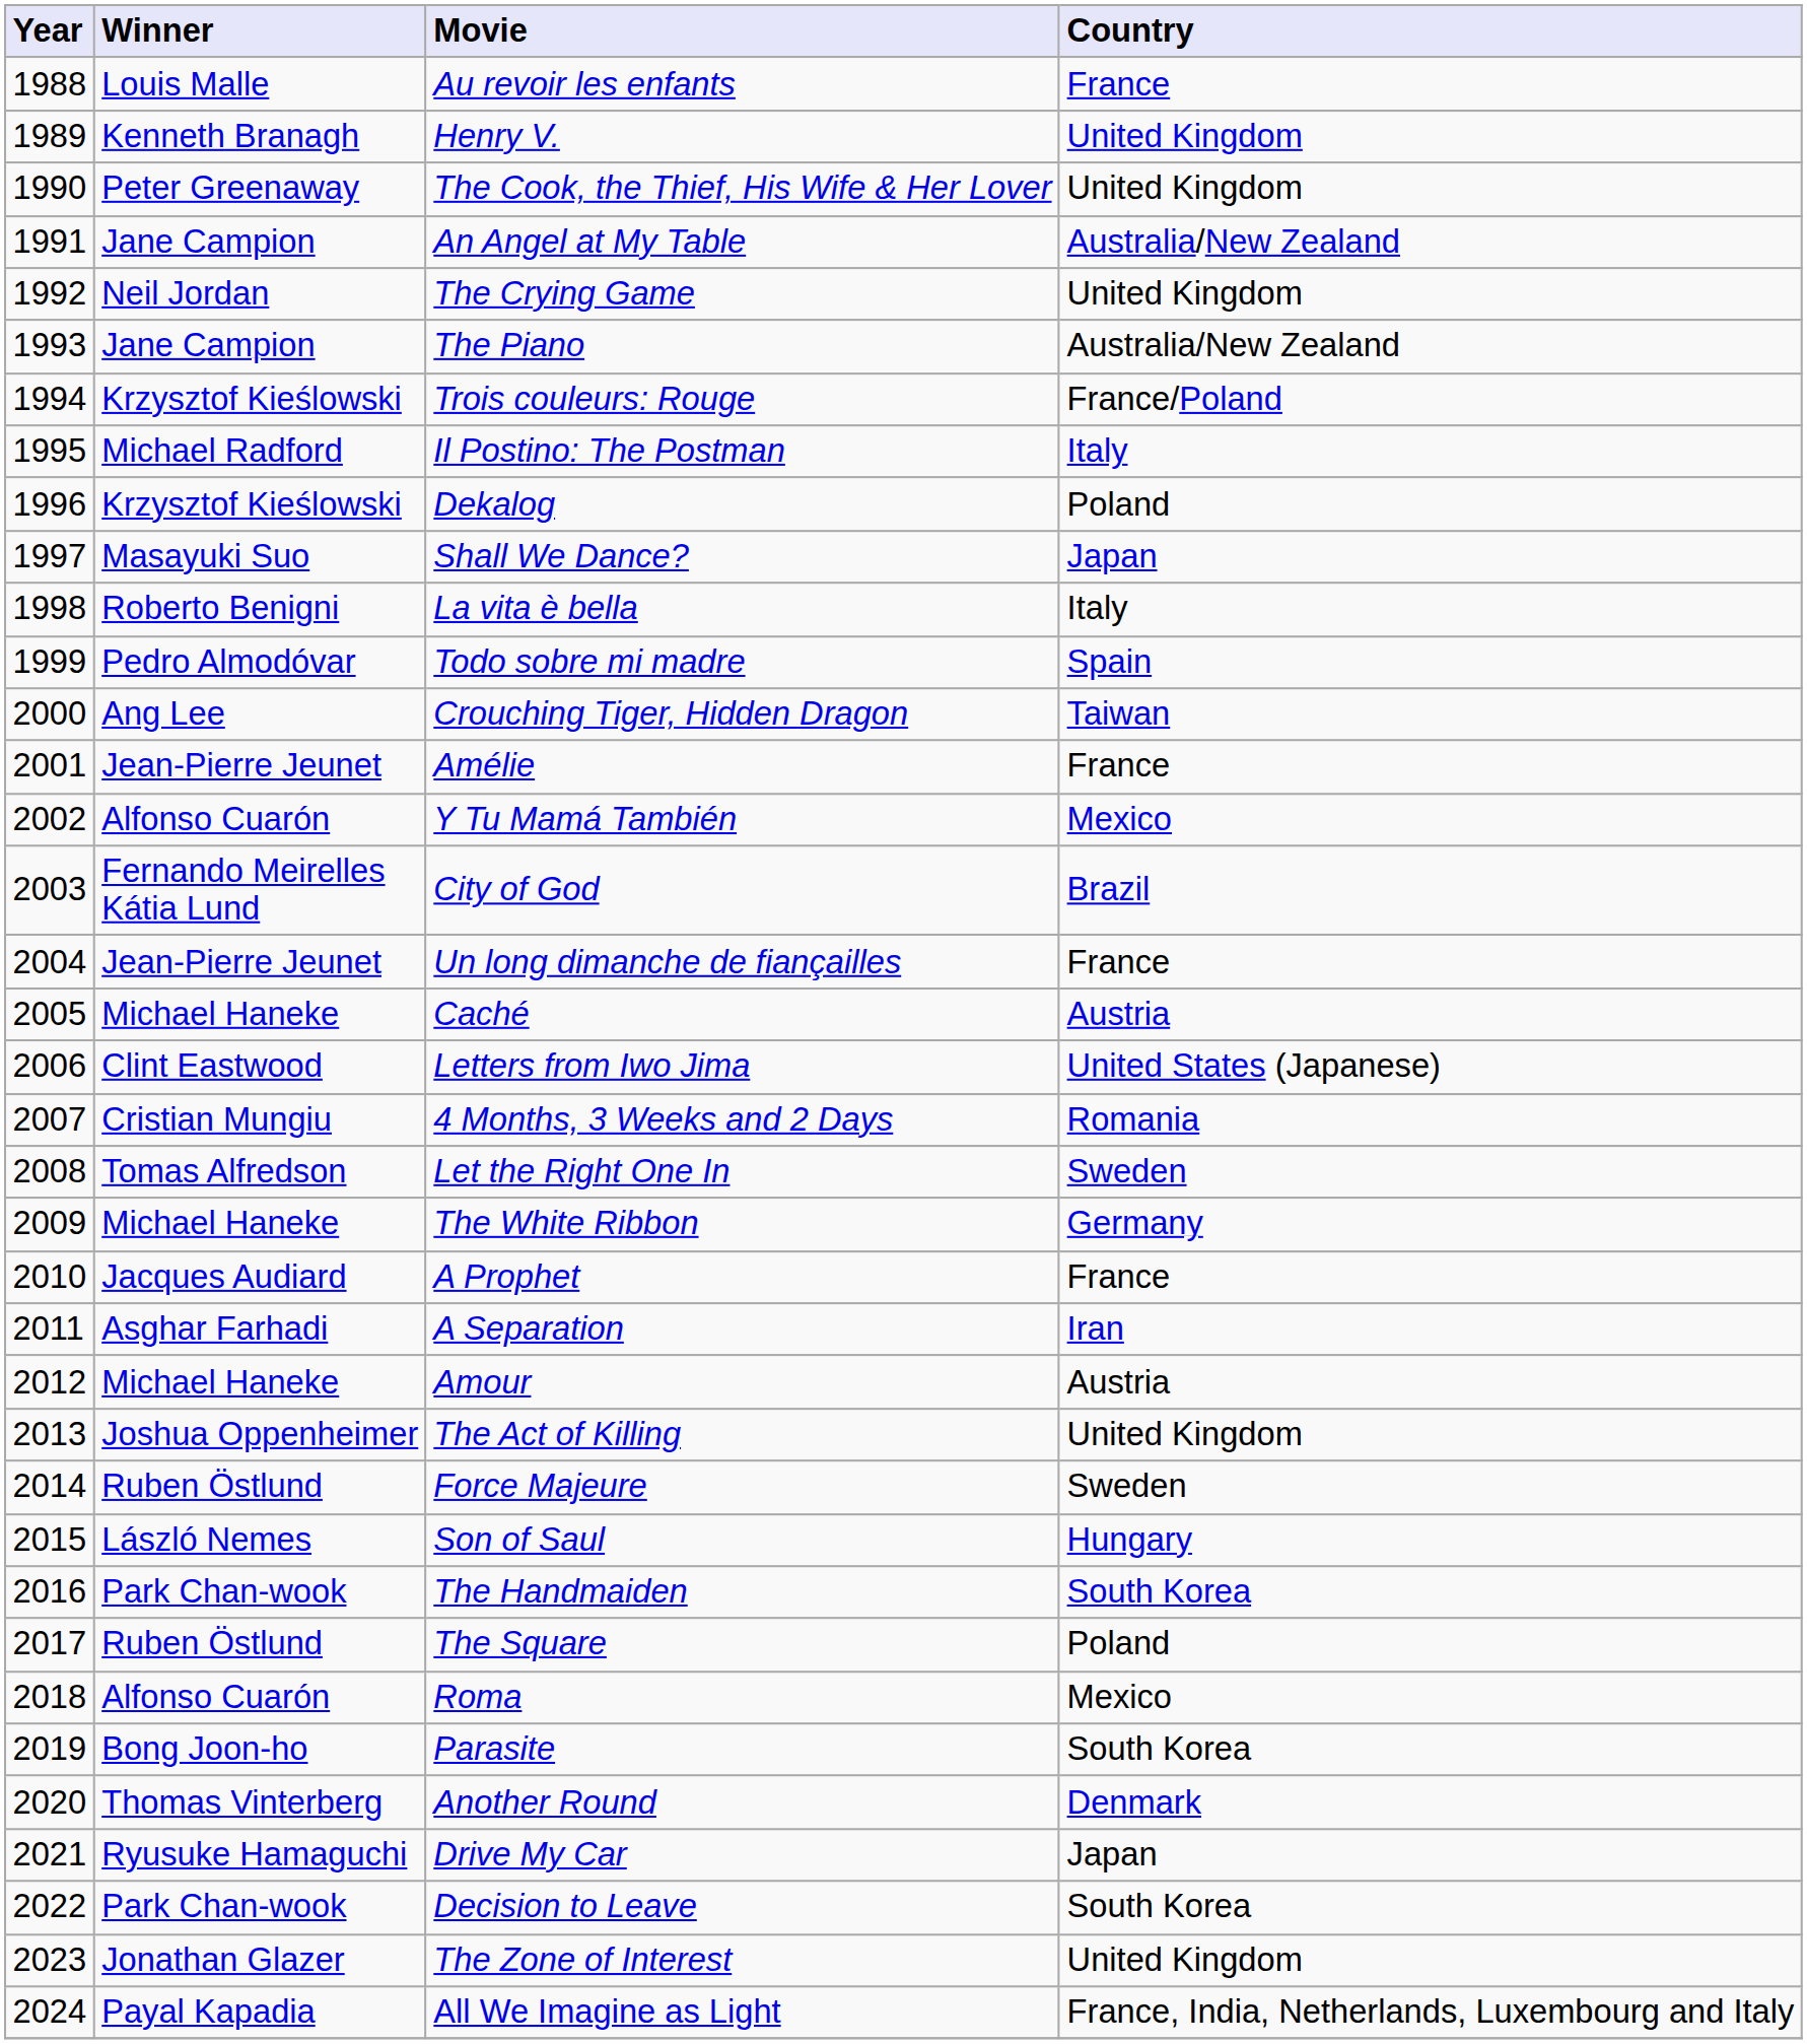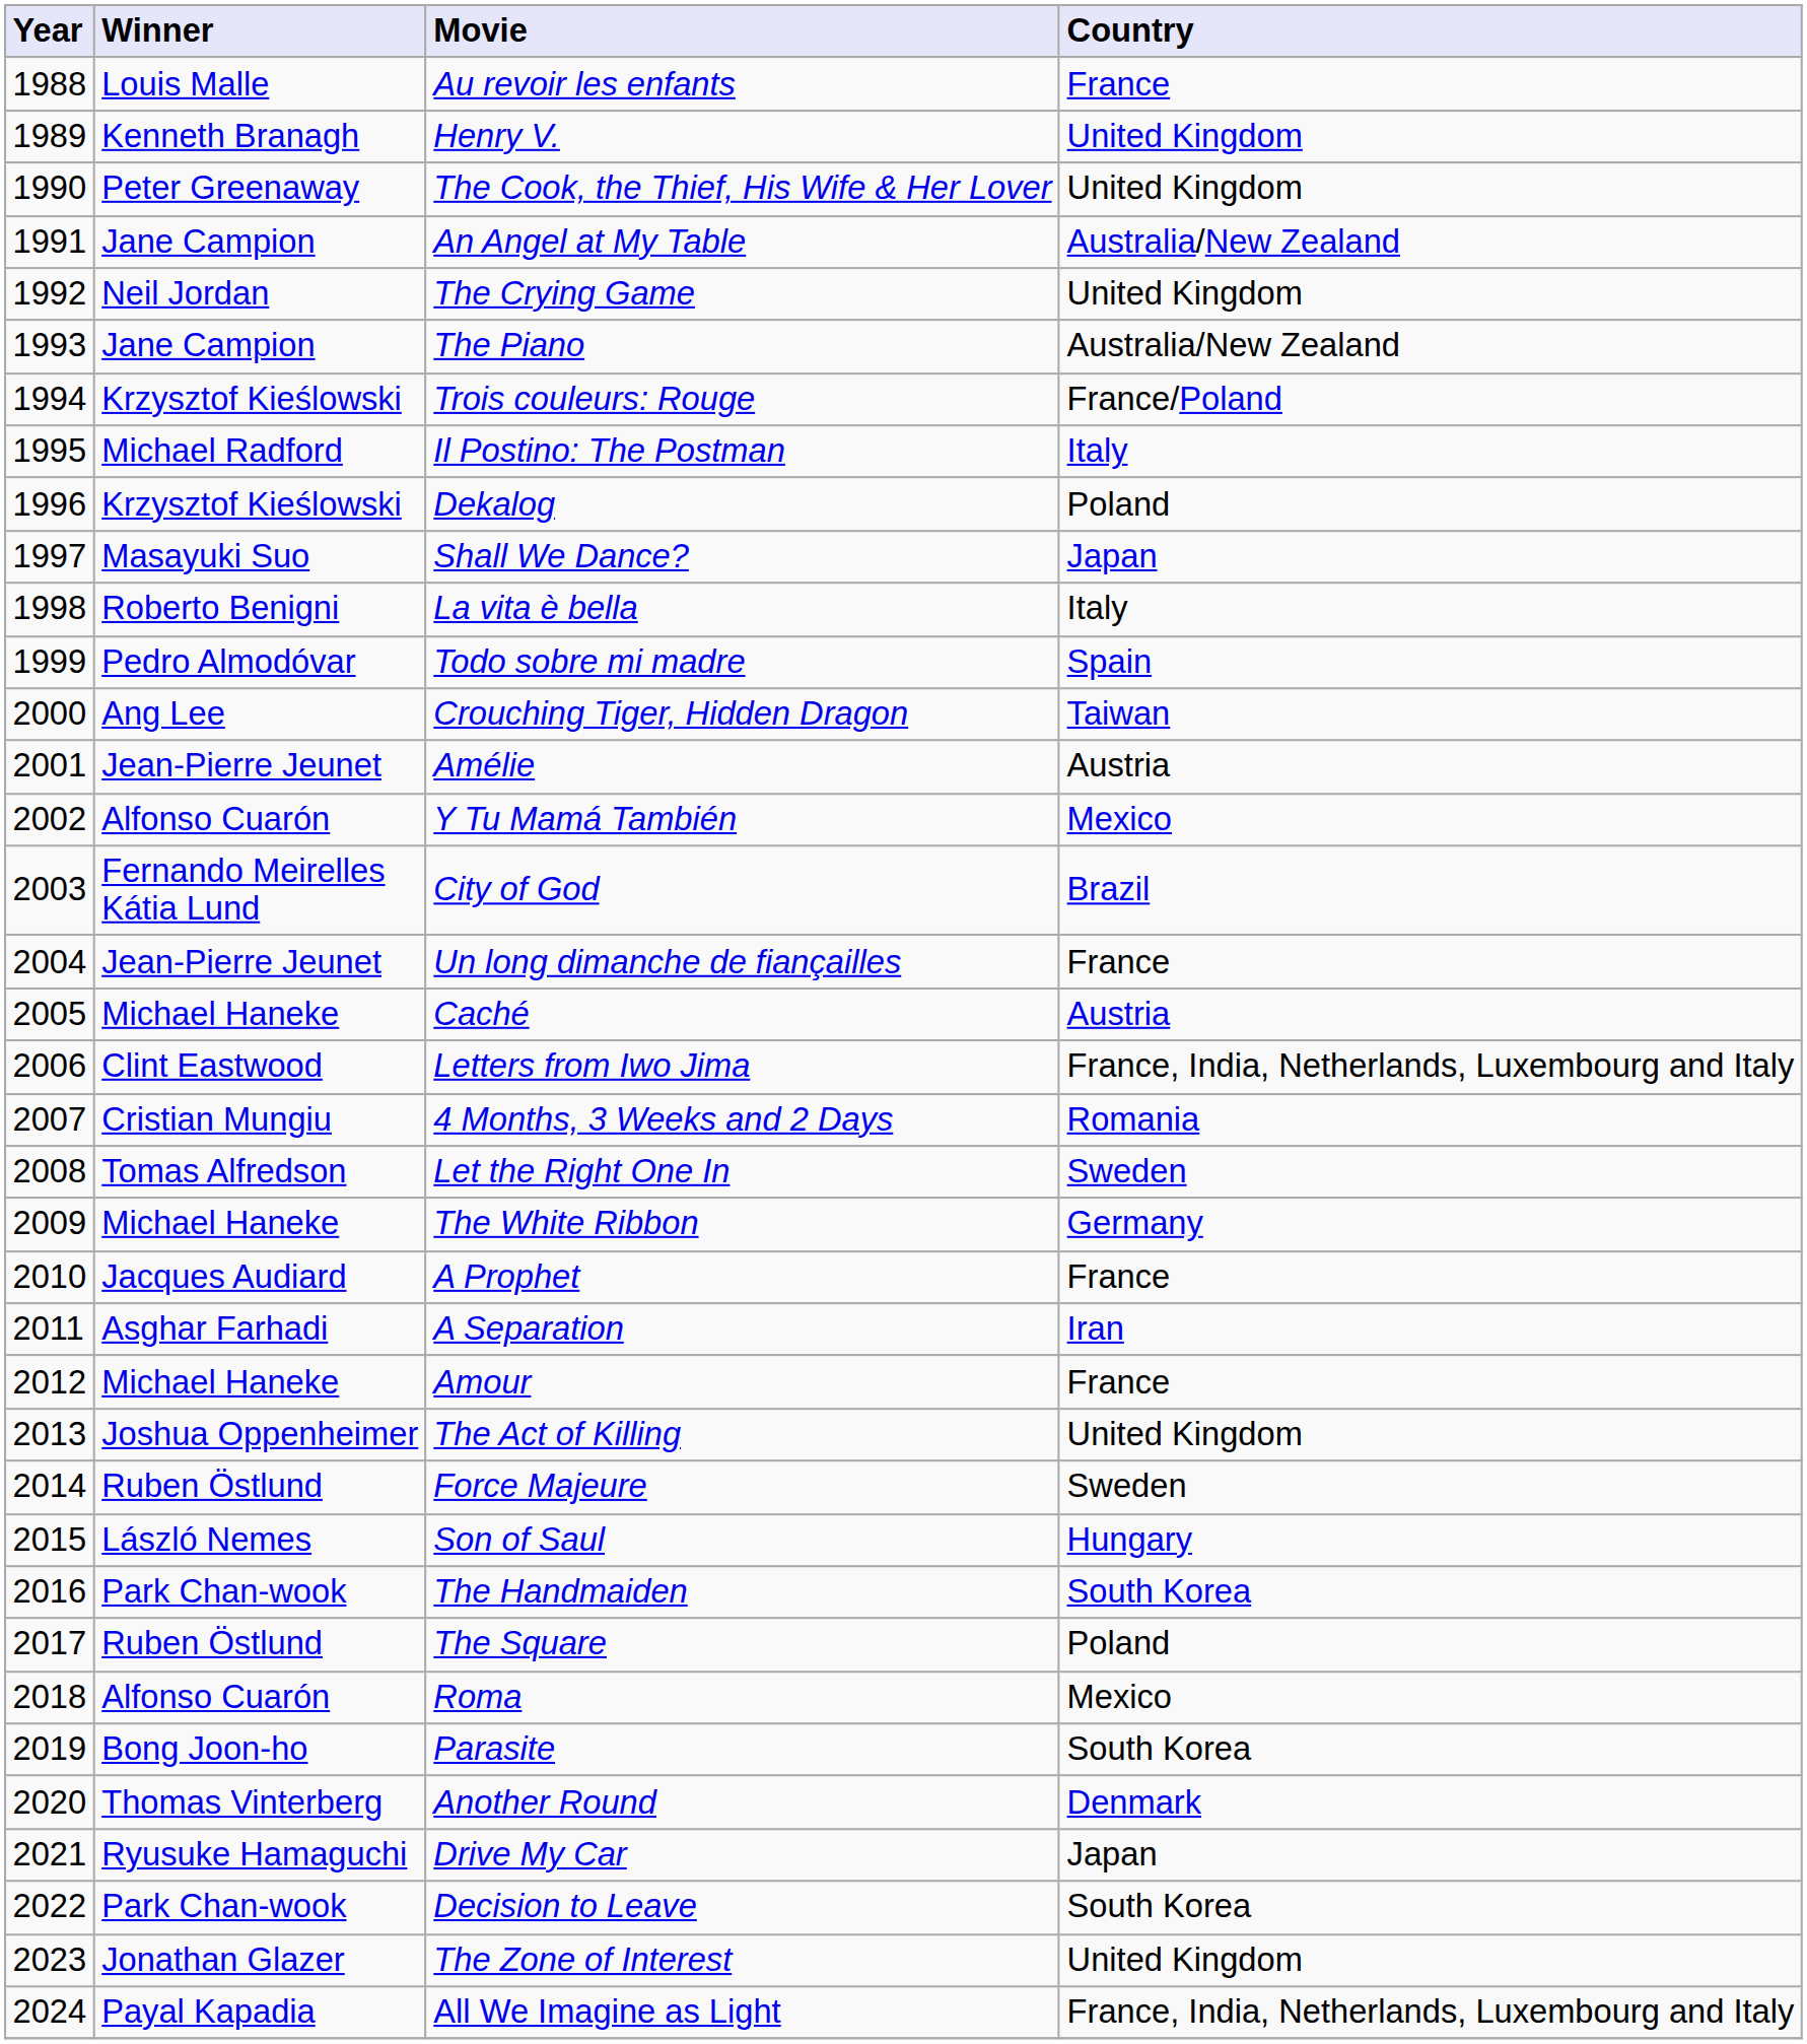 <table class="wikitable">
 <tr bgcolor=lavender>
 <td><strong>Year</strong></td>
 <td><strong>Winner</strong></td>
 <td><strong>Movie</strong></td>
 <td><strong>Country</strong></td>
 </tr>
 <tr>
 <td>1988</td>
 <td><a href='#'>Louis Malle</a></td>
 <td><em><a href='#'>Au revoir les enfants</a></em></td>
 <td><a href='#'>France</a></td>
 </tr>
 <tr>
 <td>1989</td>
 <td><a href='#'>Kenneth Branagh</a></td>
 <td><em><a href='#'>Henry V.</a></em></td>
 <td><a href='#'>United Kingdom</a></td>
 </tr>
 <tr>
 <td>1990</td>
 <td><a href='#'>Peter Greenaway</a></td>
 <td><em><a href='#'>The Cook, the Thief, His Wife & Her Lover</a></em></td>
 <td>United Kingdom</td>
 </tr>
 <tr>
 <td>1991</td>
 <td><a href='#'>Jane Campion</a></td>
 <td><em><a href='#'>An Angel at My Table</a></em></td>
 <td><a href='#'>Australia</a>/<a href='#'>New Zealand</a></td>
 </tr>
 <tr>
 <td>1992</td>
 <td><a href='#'>Neil Jordan</a></td>
 <td><em><a href='#'>The Crying Game</a></em></td>
 <td>United Kingdom</td>
 </tr>
 <tr>
 <td>1993</td>
 <td><a href='#'>Jane Campion</a></td>
 <td><em><a href='#'>The Piano</a></em></td>
 <td>Australia/New Zealand</td>
 </tr>
 <tr>
 <td>1994</td>
 <td><a href='#'>Krzysztof Kieślowski</a></td>
 <td><em><a href='#'>Trois couleurs: Rouge</a></em></td>
 <td>France/<a href='#'>Poland</a></td>
 </tr>
 <tr>
 <td>1995</td>
 <td><a href='#'>Michael Radford</a></td>
 <td><em><a href='#'>Il Postino: The Postman</a></em></td>
 <td><a href='#'>Italy</a></td>
 </tr>
 <tr>
 <td>1996</td>
 <td><a href='#'>Krzysztof Kieślowski</a></td>
 <td><em><a href='#'>Dekalog</a></em></td>
 <td>Poland</td>
 </tr>
 <tr>
 <td>1997</td>
 <td><a href='#'>Masayuki Suo</a></td>
 <td><em><a href='#'>Shall We Dance?</a></em></td>
 <td><a href='#'>Japan</a></td>
 </tr>
 <tr>
 <td>1998</td>
 <td><a href='#'>Roberto Benigni</a></td>
 <td><em><a href='#'>La vita è bella</a></em></td>
 <td>Italy</td>
 </tr>
 <tr>
 <td>1999</td>
 <td><a href='#'>Pedro Almodóvar</a></td>
 <td><em><a href='#'>Todo sobre mi madre</a></em></td>
 <td><a href='#'>Spain</a></td>
 </tr>
 <tr>
 <td>2000</td>
 <td><a href='#'>Ang Lee</a></td>
 <td><em><a href='#'>Crouching Tiger, Hidden Dragon</a></em></td>
 <td><a href='#'>Taiwan</a></td>
 </tr>
 <tr>
 <td>2001</td>
 <td><a href='#'>Jean-Pierre Jeunet</a></td>
 <td><em><a href='#'>Amélie</a></em></td>
-<td>France</td>
+<td>Austria</td>
 </tr>
 <tr>
 <td>2002</td>
 <td><a href='#'>Alfonso Cuarón</a></td>
 <td><em><a href='#'>Y Tu Mamá También</a></em></td>
 <td><a href='#'>Mexico</a></td>
 </tr>
 <tr>
 <td>2003</td>
 <td><a href='#'>Fernando Meirelles</a><br><a href='#'>Kátia Lund</a></td>
 <td><em><a href='#'>City of God</a></em></td>
 <td><a href='#'>Brazil</a></td>
 </tr>
 <tr>
 <td>2004</td>
 <td><a href='#'>Jean-Pierre Jeunet</a></td>
 <td><em><a href='#'>Un long dimanche de fiançailles</a></em></td>
 <td>France</td>
 </tr>
 <tr>
 <td>2005</td>
 <td><a href='#'>Michael Haneke</a></td>
 <td><em><a href='#'>Caché</a></em></td>
 <td><a href='#'>Austria</a></td>
 </tr>
 <tr>
 <td>2006</td>
 <td><a href='#'>Clint Eastwood</a></td>
 <td><em><a href='#'>Letters from Iwo Jima</a></em></td>
-<td><a href='#'>United States</a> (Japanese)</td>
+<td>France, India, Netherlands, Luxembourg and Italy</td>
 </tr>
 <tr>
 <td>2007</td>
 <td><a href='#'>Cristian Mungiu</a></td>
 <td><em><a href='#'>4 Months, 3 Weeks and 2 Days</a></em></td>
 <td><a href='#'>Romania</a></td>
 </tr>
 <tr>
 <td>2008</td>
 <td><a href='#'>Tomas Alfredson</a></td>
 <td><em><a href='#'>Let the Right One In</a></em></td>
 <td><a href='#'>Sweden</a></td>
 </tr>
 <tr>
 <td>2009</td>
 <td><a href='#'>Michael Haneke</a></td>
 <td><em><a href='#'>The White Ribbon</a></em></td>
 <td><a href='#'>Germany</a></td>
 </tr>
 <tr>
 <td>2010</td>
 <td><a href='#'>Jacques Audiard</a></td>
 <td><em><a href='#'>A Prophet</a></em></td>
 <td>France</td>
 </tr>
 <tr>
 <td>2011</td>
 <td><a href='#'>Asghar Farhadi</a></td>
 <td><em><a href='#'>A Separation</a></em></td>
 <td><a href='#'>Iran</a></td>
 </tr>
 <tr>
 <td>2012</td>
 <td><a href='#'>Michael Haneke</a></td>
 <td><em><a href='#'>Amour</a></em></td>
-<td>Austria</td>
+<td>France</td>
 </tr>
 <tr>
 <td>2013</td>
 <td><a href='#'>Joshua Oppenheimer</a></td>
 <td><em><a href='#'>The Act of Killing</a></em></td>
 <td>United Kingdom</td>
 </tr>
 <tr>
 <td>2014</td>
 <td><a href='#'>Ruben Östlund</a></td>
 <td><em><a href='#'>Force Majeure</a></em></td>
 <td>Sweden</td>
 </tr>
 <tr>
 <td>2015</td>
 <td><a href='#'>László Nemes</a></td>
 <td><em><a href='#'>Son of Saul</a></em></td>
 <td><a href='#'>Hungary</a></td>
 </tr>
 <tr>
 <td>2016</td>
 <td><a href='#'>Park Chan-wook</a></td>
 <td><em><a href='#'>The Handmaiden</a></em></td>
 <td><a href='#'>South Korea</a></td>
 </tr>
 <tr>
 <td>2017</td>
 <td><a href='#'>Ruben Östlund</a></td>
 <td><em><a href='#'>The Square</a></em></td>
 <td>Poland</td>
 </tr>
 <tr>
 <td>2018</td>
 <td><a href='#'>Alfonso Cuarón</a></td>
 <td><em><a href='#'>Roma</a></em></td>
 <td>Mexico</td>
 </tr>
 <tr>
 <td>2019</td>
 <td><a href='#'>Bong Joon-ho</a></td>
 <td><em><a href='#'>Parasite</a></em></td>
 <td>South Korea</td>
 </tr>
 <tr>
 <td>2020</td>
 <td><a href='#'>Thomas Vinterberg</a></td>
 <td><em><a href='#'>Another Round</a></em></td>
 <td><a href='#'>Denmark</a></td>
 </tr>
 <tr>
 <td>2021</td>
 <td><a href='#'>Ryusuke Hamaguchi</a></td>
 <td><em><a href='#'>Drive My Car</a></em></td>
 <td>Japan</td>
 </tr>
 <tr>
 <td>2022</td>
 <td><a href='#'>Park Chan-wook</a></td>
 <td><em><a href='#'>Decision to Leave</a></em></td>
 <td>South Korea</td>
 </tr>
 <tr>
 <td>2023</td>
 <td><a href='#'>Jonathan Glazer</a></td>
 <td><em><a href='#'> The Zone of Interest</a></em></td>
 <td>United Kingdom</td>
 </tr>
 <tr>
 <td>2024</td>
 <td><a href='#'>Payal Kapadia</a></td>
 <td><a href='#'>All We Imagine as Light</a></td>
 <td>France, India, Netherlands, Luxembourg and Italy</td>
 </tr>
 <tr>
 </tr>
 </table>
